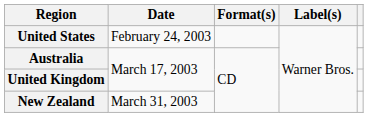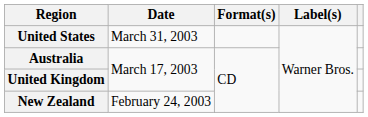 <table class="wikitable plainrowheaders">
 <tr>
 <th scope="col">Region</th>
 <th scope="col">Date</th>
 <th scope="col">Format(s)</th>
 <th scope="col">Label(s)</th>
 <th scope="col"></th>
 </tr>
 <tr>
 <th scope="row">United States</th>
-<td>February 24, 2003</td>
+<td>March 31, 2003</td>
 <td></td>
 <td rowspan="4">Warner Bros.</td>
 <td align="center"></td>
 </tr>
 <tr>
 <th scope="row">Australia</th>
 <td rowspan="2">March 17, 2003</td>
 <td rowspan="3">CD</td>
 <td align="center"></td>
 </tr>
 <tr>
 <th scope="row">United Kingdom</th>
 <td align="center"></td>
 </tr>
 <tr>
 <th scope="row">New Zealand</th>
-<td>March 31, 2003</td>
+<td>February 24, 2003</td>
 <td align="center"></td>
 </tr>
 </table>
